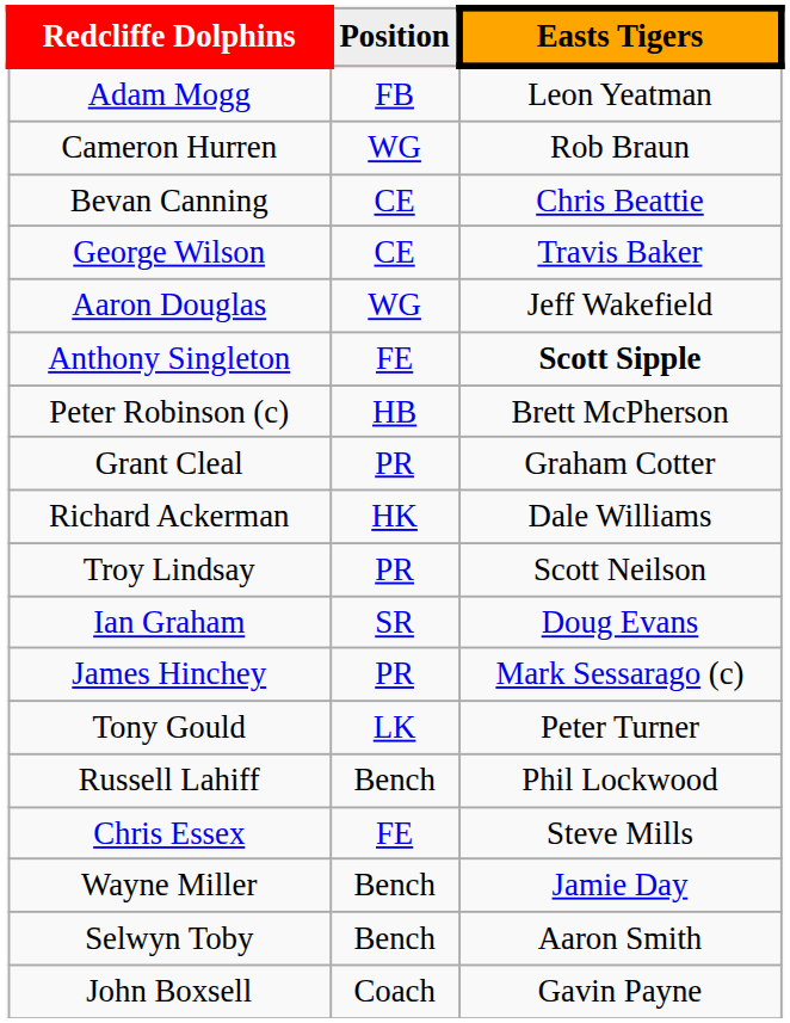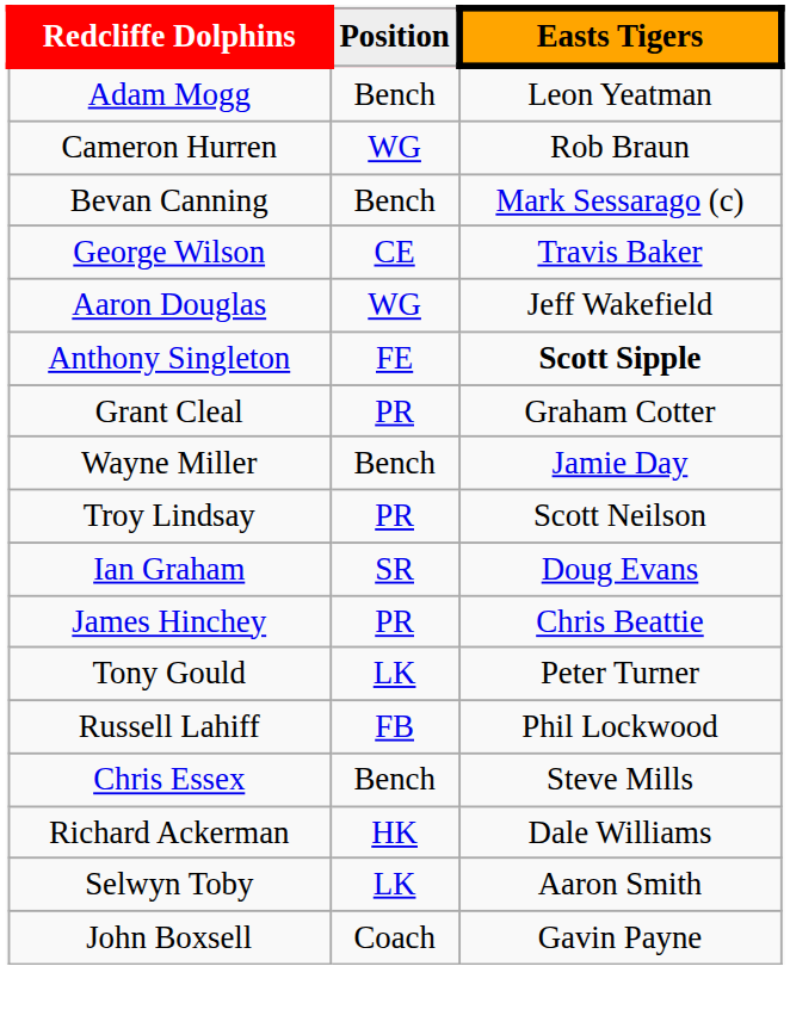 <table class="wikitable" style="float:right; font-size:90%; text-align:center; margin-left:1em;">
 <tr style="background:#f03;">
 <th align="centre" width="136" style="border: 3px solid red; background: red; color: white">Redcliffe Dolphins</th>
 <th align="center" style="background: #eeeeee; color: black">Position</th>
 <th align="centre" width="136" style="border: 3px solid black; background: orange; color: black">Easts Tigers</th>
 </tr>
 <tr>
 <td><a href='#'>Adam Mogg</a></td>
-<td><a href='#'>FB</a></td>
+<td>Bench</td>
 <td>Leon Yeatman</td>
 </tr>
 <tr>
 <td>Cameron Hurren</td>
 <td><a href='#'>WG</a></td>
 <td>Rob Braun</td>
 </tr>
 <tr>
 <td>Bevan Canning</td>
-<td><a href='#'>CE</a></td>
-<td><a href='#'>Chris Beattie</a></td>
+<td>Bench</td>
+<td><a href='#'>Mark Sessarago</a> (c)</td>
 </tr>
 <tr>
 <td><a href='#'>George Wilson</a></td>
 <td><a href='#'>CE</a></td>
 <td><a href='#'>Travis Baker</a></td>
 </tr>
 <tr>
 <td><a href='#'>Aaron Douglas</a></td>
 <td><a href='#'>WG</a></td>
 <td>Jeff Wakefield</td>
 </tr>
 <tr>
 <td><a href='#'>Anthony Singleton</a></td>
 <td><a href='#'>FE</a></td>
 <td><strong>Scott Sipple</strong></td>
 </tr>
 <tr>
-<td>Peter Robinson (c)</td>
-<td><a href='#'>HB</a></td>
-<td>Brett McPherson</td>
-</tr>
-<tr>
 <td>Grant Cleal</td>
 <td><a href='#'>PR</a></td>
 <td>Graham Cotter</td>
 </tr>
 <tr>
-<td>Richard Ackerman</td>
-<td><a href='#'>HK</a></td>
-<td>Dale Williams</td>
+<td>Wayne Miller</td>
+<td>Bench</td>
+<td><a href='#'>Jamie Day</a></td>
 </tr>
 <tr>
 <td>Troy Lindsay</td>
 <td><a href='#'>PR</a></td>
 <td>Scott Neilson</td>
 </tr>
 <tr>
 <td><a href='#'>Ian Graham</a></td>
 <td><a href='#'>SR</a></td>
 <td><a href='#'>Doug Evans</a></td>
 </tr>
 <tr>
 <td><a href='#'>James Hinchey</a></td>
 <td><a href='#'>PR</a></td>
-<td><a href='#'>Mark Sessarago</a> (c)</td>
+<td><a href='#'>Chris Beattie</a></td>
 </tr>
 <tr>
 <td>Tony Gould</td>
 <td><a href='#'>LK</a></td>
 <td>Peter Turner</td>
 </tr>
 <tr>
 <td>Russell Lahiff</td>
-<td>Bench</td>
+<td><a href='#'>FB</a></td>
 <td>Phil Lockwood</td>
 </tr>
 <tr>
 <td><a href='#'>Chris Essex</a></td>
-<td><a href='#'>FE</a></td>
+<td>Bench</td>
 <td>Steve Mills</td>
 </tr>
 <tr>
-<td>Wayne Miller</td>
-<td>Bench</td>
-<td><a href='#'>Jamie Day</a></td>
+<td>Richard Ackerman</td>
+<td><a href='#'>HK</a></td>
+<td>Dale Williams</td>
 </tr>
 <tr>
 <td>Selwyn Toby</td>
-<td>Bench</td>
+<td><a href='#'>LK</a></td>
 <td>Aaron Smith</td>
 </tr>
 <tr>
 <td>John Boxsell</td>
 <td>Coach</td>
 <td>Gavin Payne</td>
 </tr>
 </table>
